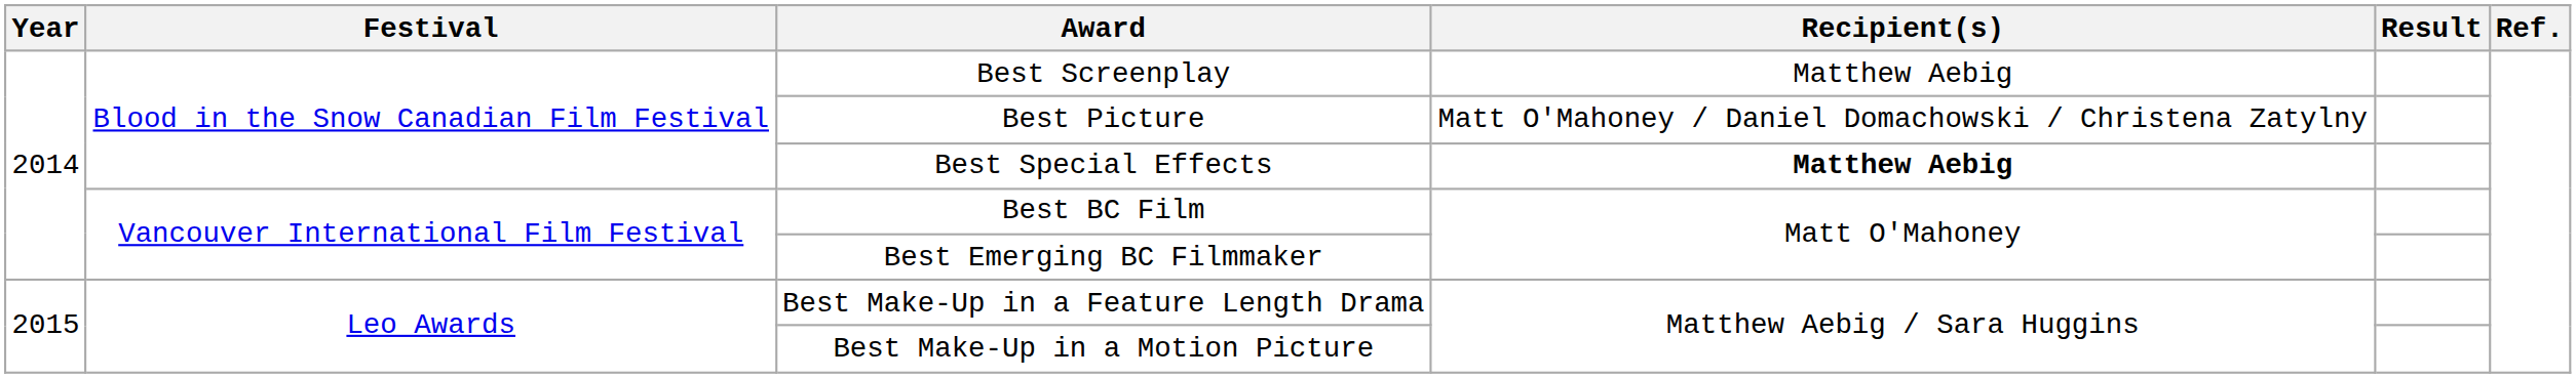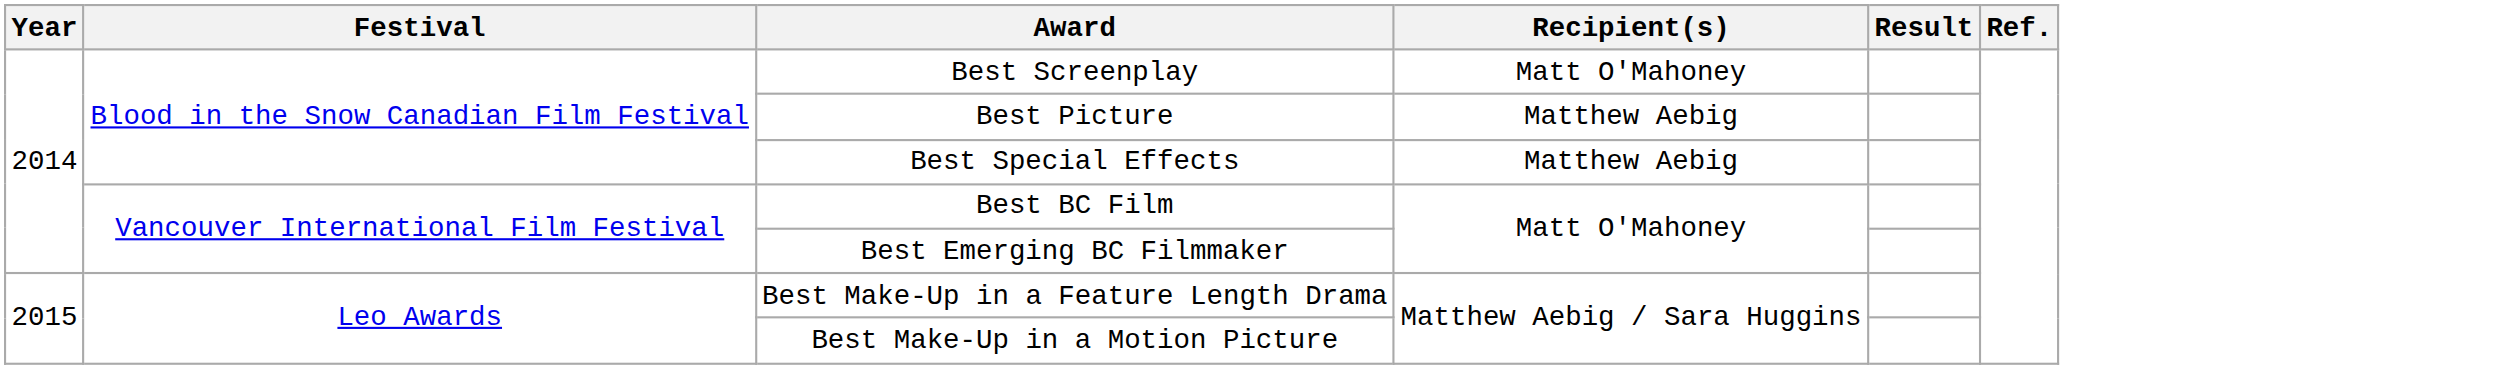 <table class="wikitable" rowspan=6; style="text-align: center; background:#ffffff;">
 <tr>
 <th>Year</th>
 <th>Festival</th>
 <th>Award</th>
 <th>Recipient(s)</th>
 <th>Result</th>
 <th>Ref.</th>
 </tr>
 <tr>
 <td rowspan=5>2014</td>
 <td rowspan=3><a href='#'>Blood in the Snow Canadian Film Festival</a></td>
 <td>Best Screenplay</td>
-<td>Matthew Aebig</td>
+<td>Matt O'Mahoney</td>
 <td></td>
 <td rowspan=7></td>
 </tr>
 <tr>
 <td>Best Picture</td>
-<td>Matt O'Mahoney / Daniel Domachowski / Christena Zatylny</td>
+<td>Matthew Aebig</td>
 <td></td>
 </tr>
 <tr>
 <td>Best Special Effects</td>
-<td><strong>Matthew Aebig</strong></td>
+<td>Matthew Aebig</td>
 <td></td>
 </tr>
 <tr>
 <td rowspan=2><a href='#'>Vancouver International Film Festival</a></td>
 <td>Best BC Film</td>
 <td rowspan=2>Matt O'Mahoney</td>
 <td></td>
 </tr>
 <tr>
 <td>Best Emerging BC Filmmaker</td>
 <td></td>
 </tr>
 <tr>
 <td rowspan=2>2015</td>
 <td rowspan=2><a href='#'>Leo Awards</a></td>
 <td>Best Make-Up in a Feature Length Drama</td>
 <td rowspan=2>Matthew Aebig / Sara Huggins</td>
 <td></td>
 </tr>
 <tr>
 <td>Best Make-Up in a Motion Picture</td>
 <td></td>
 </tr>
 </table>
